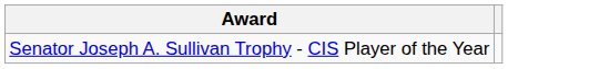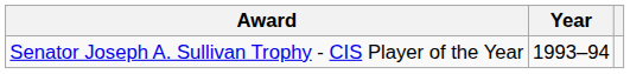 <table class="wikitable">
 <tr>
 <th>Award</th>
+<th>Year</th>
 <th></th>
 </tr>
 <tr>
 <td><a href='#'>Senator Joseph A. Sullivan Trophy</a> - <a href='#'>CIS</a> Player of the Year</td>
+<td>1993–94</td>
 <td></td>
 </tr>
 </table>
